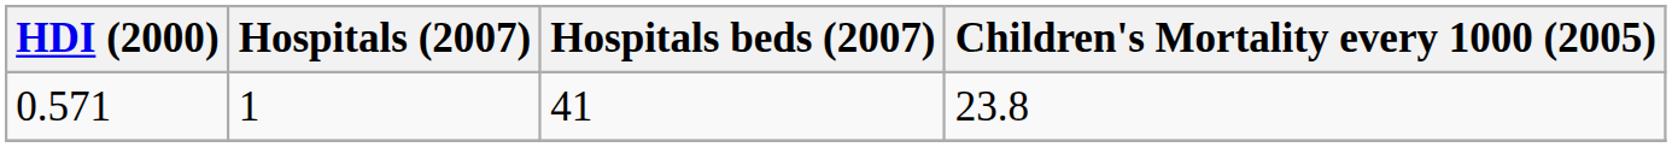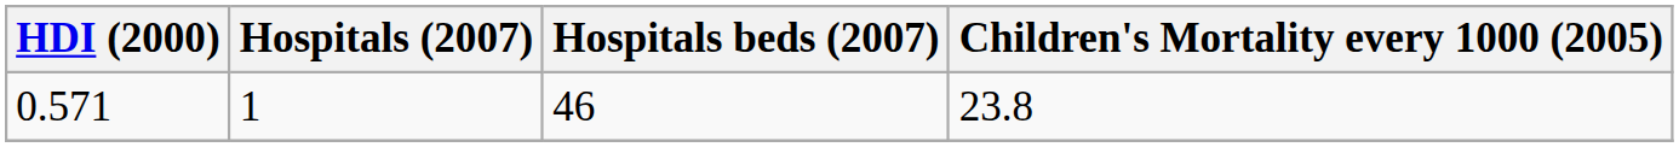 <table class="wikitable" border="1">
 <tr>
 <th><a href='#'>HDI</a> (2000)</th>
 <th>Hospitals (2007)</th>
 <th>Hospitals beds (2007)</th>
 <th>Children's Mortality every 1000 (2005)</th>
 </tr>
 <tr>
 <td>0.571</td>
 <td>1</td>
-<td>41</td>
+<td>46</td>
 <td>23.8</td>
 </tr>
 <tr>
 </tr>
 </table>
